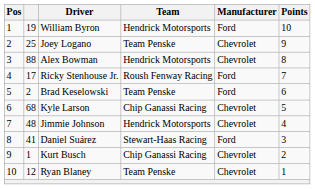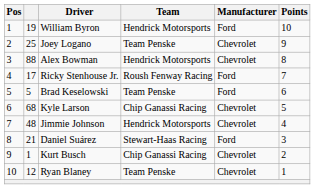 <table class="wikitable" style="font-size:98%">
 <tr>
 <th>Pos</th>
 <th></th>
 <th>Driver</th>
 <th>Team</th>
 <th>Manufacturer</th>
 <th>Points</th>
 </tr>
 <tr>
 <td>1</td>
 <td>19</td>
 <td>William Byron</td>
 <td>Hendrick Motorsports</td>
 <td>Ford</td>
 <td>10</td>
 </tr>
 <tr>
 <td>2</td>
 <td>25</td>
 <td>Joey Logano</td>
 <td>Team Penske</td>
 <td>Chevrolet</td>
 <td>9</td>
 </tr>
 <tr>
 <td>3</td>
 <td>88</td>
 <td>Alex Bowman</td>
 <td>Hendrick Motorsports</td>
 <td>Chevrolet</td>
 <td>8</td>
 </tr>
 <tr>
 <td>4</td>
 <td>17</td>
 <td>Ricky Stenhouse Jr.</td>
 <td>Roush Fenway Racing</td>
 <td>Ford</td>
 <td>7</td>
 </tr>
 <tr>
 <td>5</td>
-<td>2</td>
+<td>5</td>
 <td>Brad Keselowski</td>
 <td>Team Penske</td>
 <td>Ford</td>
 <td>6</td>
 </tr>
 <tr>
 <td>6</td>
 <td>68</td>
 <td>Kyle Larson</td>
 <td>Chip Ganassi Racing</td>
 <td>Chevrolet</td>
 <td>5</td>
 </tr>
 <tr>
 <td>7</td>
 <td>48</td>
 <td>Jimmie Johnson</td>
 <td>Hendrick Motorsports</td>
 <td>Chevrolet</td>
 <td>4</td>
 </tr>
 <tr>
 <td>8</td>
-<td>41</td>
+<td>21</td>
 <td>Daniel Suárez</td>
 <td>Stewart-Haas Racing</td>
 <td>Ford</td>
 <td>3</td>
 </tr>
 <tr>
 <td>9</td>
 <td>1</td>
 <td>Kurt Busch</td>
 <td>Chip Ganassi Racing</td>
 <td>Chevrolet</td>
 <td>2</td>
 </tr>
 <tr>
 <td>10</td>
 <td>12</td>
 <td>Ryan Blaney</td>
 <td>Team Penske</td>
 <td>Chevrolet</td>
 <td>1</td>
 </tr>
 <tr>
 <th colspan="6"></th>
 </tr>
 </table>
